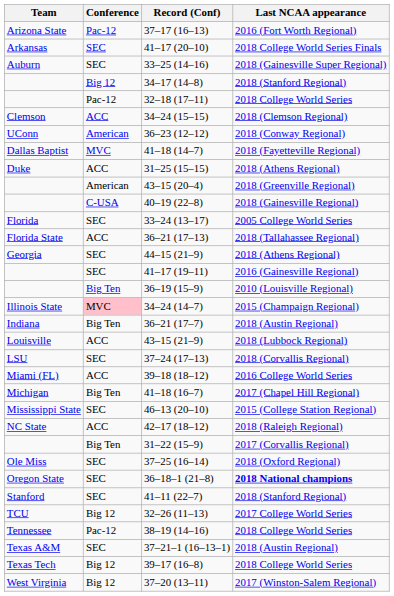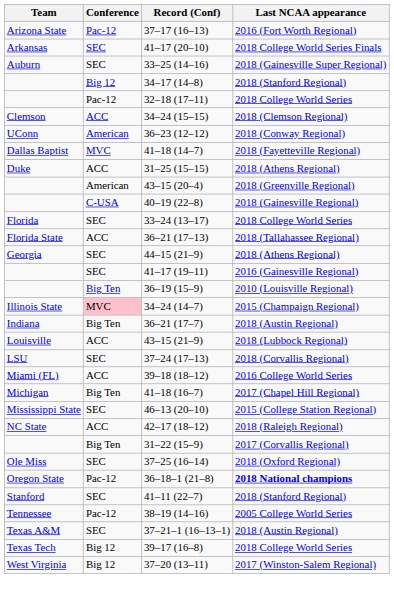 <table class="wikitable sortable">
 <tr>
 <th>Team</th>
 <th>Conference</th>
 <th>Record (Conf)</th>
 <th>Last NCAA appearance</th>
 </tr>
 <tr>
 <td><a href='#'>Arizona State</a></td>
 <td><a href='#'>Pac-12</a></td>
 <td>37–17 (16–13)</td>
 <td><a href='#'>2016 (Fort Worth Regional)</a></td>
 </tr>
 <tr>
 <td><a href='#'>Arkansas</a></td>
 <td><a href='#'>SEC</a></td>
 <td>41–17 (20–10)</td>
 <td><a href='#'>2018 College World Series Finals</a></td>
 </tr>
 <tr>
 <td><a href='#'>Auburn</a></td>
 <td>SEC</td>
 <td>33–25 (14–16)</td>
 <td><a href='#'>2018 (Gainesville Super Regional)</a></td>
 </tr>
 <tr>
 <td></td>
 <td><a href='#'>Big 12</a></td>
 <td>34–17 (14–8)</td>
 <td><a href='#'>2018 (Stanford Regional)</a></td>
 </tr>
 <tr>
 <td></td>
 <td>Pac-12</td>
 <td>32–18 (17–11)</td>
 <td><a href='#'>2018 College World Series</a></td>
 </tr>
 <tr>
 <td><a href='#'>Clemson</a></td>
 <td><a href='#'>ACC</a></td>
 <td>34–24 (15–15)</td>
 <td><a href='#'>2018 (Clemson Regional)</a></td>
 </tr>
 <tr>
 <td><a href='#'>UConn</a></td>
 <td><a href='#'>American</a></td>
 <td>36–23 (12–12)</td>
 <td><a href='#'>2018 (Conway Regional)</a></td>
 </tr>
 <tr>
 <td><a href='#'>Dallas Baptist</a></td>
 <td><a href='#'>MVC</a></td>
 <td>41–18 (14–7)</td>
 <td><a href='#'>2018 (Fayetteville Regional)</a></td>
 </tr>
 <tr>
 <td><a href='#'>Duke</a></td>
 <td>ACC</td>
 <td>31–25 (15–15)</td>
 <td><a href='#'>2018 (Athens Regional)</a></td>
 </tr>
 <tr>
 <td></td>
 <td>American</td>
 <td>43–15 (20–4)</td>
 <td><a href='#'>2018 (Greenville Regional)</a></td>
 </tr>
 <tr>
 <td></td>
 <td><a href='#'>C-USA</a></td>
 <td>40–19 (22–8)</td>
 <td><a href='#'>2018 (Gainesville Regional)</a></td>
 </tr>
 <tr>
 <td><a href='#'>Florida</a></td>
 <td>SEC</td>
 <td>33–24	(13–17)</td>
-<td><a href='#'>2005 College World Series</a></td>
+<td><a href='#'>2018 College World Series</a></td>
 </tr>
 <tr>
 <td><a href='#'>Florida State</a></td>
 <td>ACC</td>
 <td>36–21 (17–13)</td>
 <td><a href='#'>2018 (Tallahassee Regional)</a></td>
 </tr>
 <tr>
 <td><a href='#'>Georgia</a></td>
 <td>SEC</td>
 <td>44–15 (21–9)</td>
 <td><a href='#'>2018 (Athens Regional)</a></td>
 </tr>
 <tr>
 <td></td>
 <td>SEC</td>
 <td>41–17 (19–11)</td>
 <td><a href='#'>2016 (Gainesville Regional)</a></td>
 </tr>
 <tr>
 <td></td>
 <td><a href='#'>Big Ten</a></td>
 <td>36–19 (15–9)</td>
 <td><a href='#'>2010 (Louisville Regional)</a></td>
 </tr>
 <tr>
 <td><a href='#'>Illinois State</a></td>
 <td style="background: pink;">MVC</td>
 <td>34–24 (14–7)</td>
 <td><a href='#'>2015 (Champaign Regional)</a></td>
 </tr>
 <tr>
 <td><a href='#'>Indiana</a></td>
 <td>Big Ten</td>
 <td>36–21 (17–7)</td>
 <td><a href='#'>2018 (Austin Regional)</a></td>
 </tr>
 <tr>
 <td><a href='#'>Louisville</a></td>
 <td>ACC</td>
 <td>43–15 (21–9)</td>
 <td><a href='#'>2018 (Lubbock Regional)</a></td>
 </tr>
 <tr>
 <td><a href='#'>LSU</a></td>
 <td>SEC</td>
 <td>37–24	(17–13)</td>
 <td><a href='#'>2018 (Corvallis Regional)</a></td>
 </tr>
 <tr>
 <td><a href='#'>Miami (FL)</a></td>
 <td>ACC</td>
 <td>39–18 (18–12)</td>
 <td><a href='#'>2016 College World Series</a></td>
 </tr>
 <tr>
 <td><a href='#'>Michigan</a></td>
 <td>Big Ten</td>
 <td>41–18 (16–7)</td>
 <td><a href='#'>2017 (Chapel Hill Regional)</a></td>
 </tr>
 <tr>
 <td><a href='#'>Mississippi State</a></td>
 <td>SEC</td>
 <td>46–13 (20–10)</td>
 <td><a href='#'>2015 (College Station Regional)</a></td>
 </tr>
 <tr>
 <td><a href='#'>NC State</a></td>
 <td>ACC</td>
 <td>42–17 (18–12)</td>
 <td><a href='#'>2018 (Raleigh Regional)</a></td>
 </tr>
 <tr>
 <td></td>
 <td>Big Ten</td>
 <td>31–22 (15–9)</td>
 <td><a href='#'>2017 (Corvallis Regional)</a></td>
 </tr>
 <tr>
 <td><a href='#'>Ole Miss</a></td>
 <td>SEC</td>
 <td>37–25 (16–14)</td>
 <td><a href='#'>2018 (Oxford Regional)</a></td>
 </tr>
 <tr>
 <td><a href='#'>Oregon State</a></td>
-<td>SEC</td>
+<td>Pac-12</td>
 <td>36–18–1 (21–8)</td>
 <td><strong><a href='#'>2018 National champions</a></strong></td>
 </tr>
 <tr>
 <td><a href='#'>Stanford</a></td>
 <td>SEC</td>
 <td>41–11 (22–7)</td>
 <td><a href='#'>2018 (Stanford Regional)</a></td>
 </tr>
 <tr>
-<td><a href='#'>TCU</a></td>
-<td>Big 12</td>
-<td>32–26 (11–13)</td>
-<td><a href='#'>2017 College World Series</a></td>
-</tr>
-<tr>
 <td><a href='#'>Tennessee</a></td>
 <td>Pac-12</td>
 <td>38–19 (14–16)</td>
-<td><a href='#'>2018 College World Series</a></td>
+<td><a href='#'>2005 College World Series</a></td>
 </tr>
 <tr>
 <td><a href='#'>Texas A&M</a></td>
 <td>SEC</td>
 <td>37–21–1 (16–13–1)</td>
 <td><a href='#'>2018 (Austin Regional)</a></td>
 </tr>
 <tr>
 <td><a href='#'>Texas Tech</a></td>
 <td>Big 12</td>
 <td>39–17 (16–8)</td>
 <td><a href='#'>2018 College World Series</a></td>
 </tr>
 <tr>
 <td><a href='#'>West Virginia</a></td>
 <td>Big 12</td>
 <td>37–20 (13–11)</td>
 <td><a href='#'>2017 (Winston-Salem Regional)</a></td>
 </tr>
 </table>
